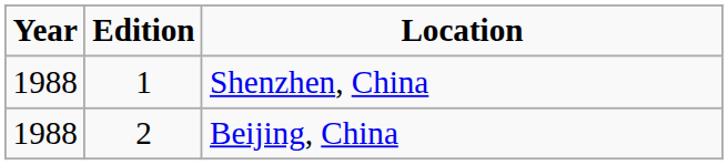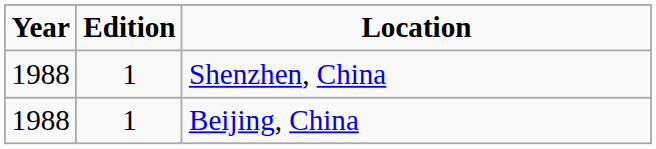 <table class="wikitable">
 <tr>
 <td width="20" align="center"><strong>Year</strong></td>
 <td width="50" align="center"><strong>Edition</strong></td>
 <td width="250" align="center"><strong>Location</strong></td>
 </tr>
 <tr>
 <td align="center">1988</td>
 <td align="center">1</td>
 <td> <a href='#'>Shenzhen</a>, <a href='#'>China</a></td>
 </tr>
 <tr>
 <td align="center">1988</td>
-<td align="center">2</td>
+<td align="center">1</td>
 <td> <a href='#'>Beijing</a>, <a href='#'>China</a></td>
 </tr>
 </table>
